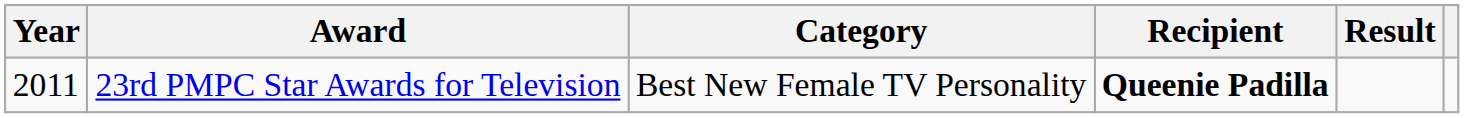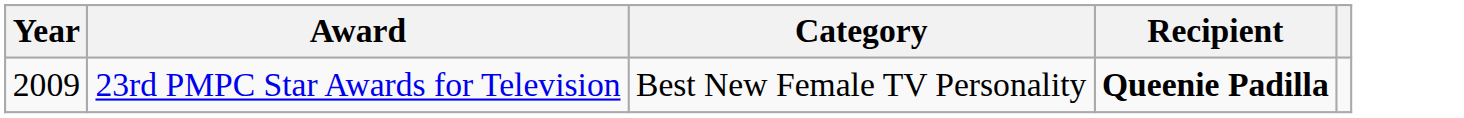 <table class="wikitable">
 <tr>
 <th>Year</th>
 <th>Award</th>
 <th>Category</th>
 <th>Recipient</th>
-<th>Result</th>
 <th></th>
 </tr>
 <tr>
-<td>2011</td>
+<td>2009</td>
 <td><a href='#'>23rd PMPC Star Awards for Television</a></td>
 <td>Best New Female TV Personality</td>
 <td><strong>Queenie Padilla</strong></td>
 <td></td>
-<td></td>
 </tr>
 </table>
